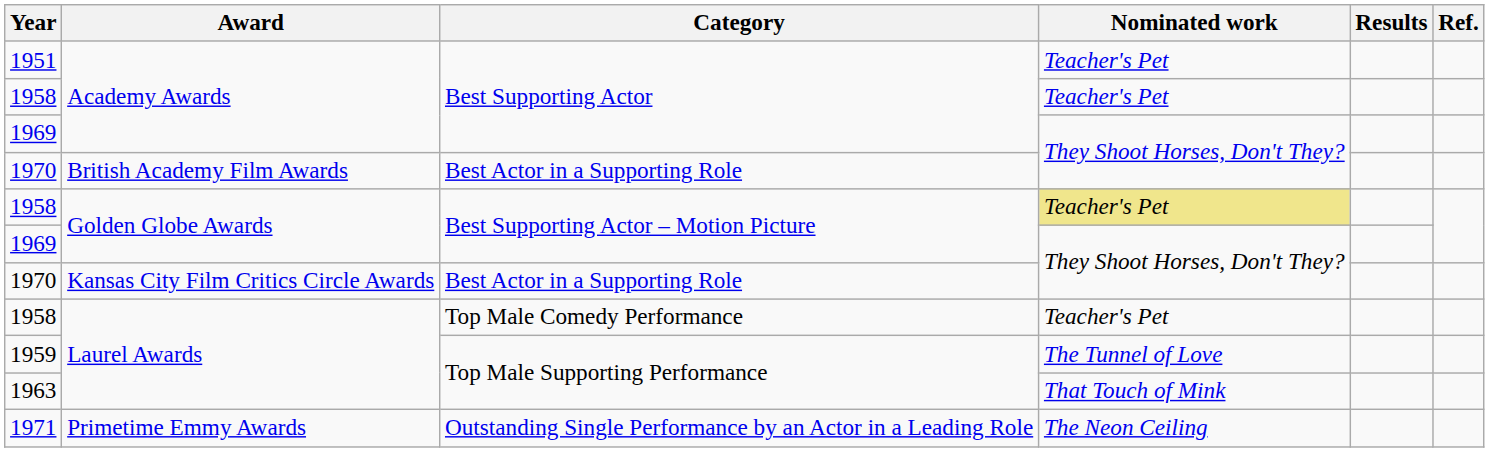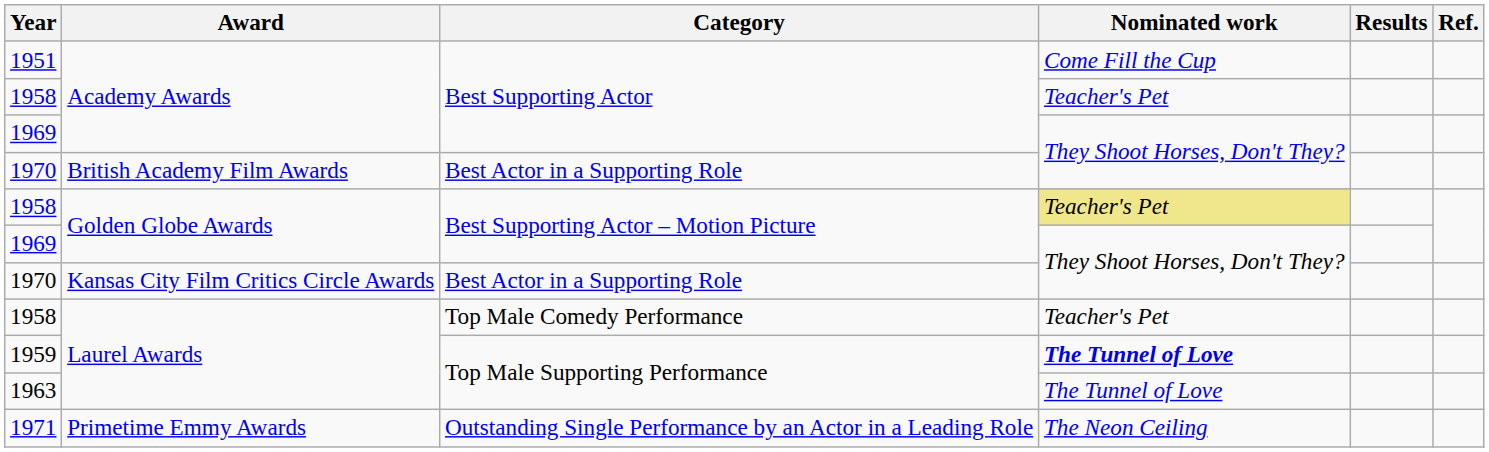 <table class="wikitable">
 <tr>
 <th>Year</th>
 <th>Award</th>
 <th>Category</th>
 <th>Nominated work</th>
 <th>Results</th>
 <th>Ref.</th>
 </tr>
 <tr>
 <td><a href='#'>1951</a></td>
 <td rowspan="3"><a href='#'>Academy Awards</a></td>
 <td rowspan="3"><a href='#'>Best Supporting Actor</a></td>
-<td><em><a href='#'>Teacher's Pet</a></em></td>
+<td><em><a href='#'>Come Fill the Cup</a></em></td>
 <td></td>
 <td align="center"></td>
 </tr>
 <tr>
 <td><a href='#'>1958</a></td>
 <td><em><a href='#'>Teacher's Pet</a></em></td>
 <td></td>
 <td align="center"></td>
 </tr>
 <tr>
 <td><a href='#'>1969</a></td>
 <td rowspan="2"><em><a href='#'>They Shoot Horses, Don't They?</a></em></td>
 <td></td>
 <td align="center"></td>
 </tr>
 <tr>
 <td><a href='#'>1970</a></td>
 <td><a href='#'>British Academy Film Awards</a></td>
 <td><a href='#'>Best Actor in a Supporting Role</a></td>
 <td></td>
 <td align="center"></td>
 </tr>
 <tr>
 <td><a href='#'>1958</a></td>
 <td rowspan="2"><a href='#'>Golden Globe Awards</a></td>
 <td rowspan="2"><a href='#'>Best Supporting Actor – Motion Picture</a></td>
 <td style="background: khaki;"><em>Teacher's Pet</em></td>
 <td></td>
 <td align="center" rowspan="2"></td>
 </tr>
 <tr>
 <td><a href='#'>1969</a></td>
 <td rowspan="2"><em>They Shoot Horses, Don't They?</em></td>
 <td></td>
 </tr>
 <tr>
 <td>1970</td>
 <td><a href='#'>Kansas City Film Critics Circle Awards</a></td>
 <td><a href='#'>Best Actor in a Supporting Role</a></td>
 <td></td>
 <td align="center"></td>
 </tr>
 <tr>
 <td>1958</td>
 <td rowspan="3"><a href='#'>Laurel Awards</a></td>
 <td>Top Male Comedy Performance</td>
 <td><em>Teacher's Pet</em></td>
 <td></td>
 <td align="center"></td>
 </tr>
 <tr>
 <td>1959</td>
 <td rowspan="2">Top Male Supporting Performance</td>
-<td><em><a href='#'>The Tunnel of Love</a></em></td>
+<td><strong><em><a href='#'>The Tunnel of Love</a></em></strong></td>
 <td></td>
 <td align="center"></td>
 </tr>
 <tr>
 <td>1963</td>
-<td><em><a href='#'>That Touch of Mink</a></em></td>
+<td><em><a href='#'>The Tunnel of Love</a></em></td>
 <td></td>
 <td align="center"></td>
 </tr>
 <tr>
 <td><a href='#'>1971</a></td>
 <td><a href='#'>Primetime Emmy Awards</a></td>
 <td><a href='#'>Outstanding Single Performance by an Actor in a Leading Role</a></td>
 <td><em><a href='#'>The Neon Ceiling</a></em></td>
 <td></td>
 <td align="center"></td>
 </tr>
 </table>
